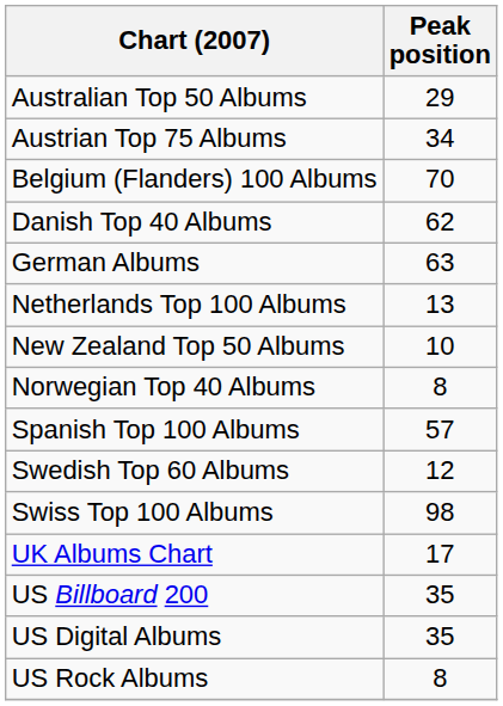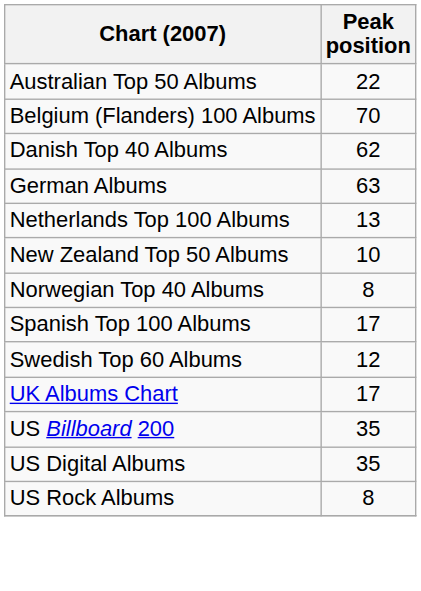 <table class="wikitable sortable" border="1">
 <tr>
 <th scope="col">Chart (2007)</th>
 <th scope="col">Peak<br>position</th>
 </tr>
 <tr>
 <td>Australian Top 50 Albums</td>
-<td style="text-align:center;">29</td>
-</tr>
-<tr>
-<td>Austrian Top 75 Albums</td>
-<td style="text-align:center;">34</td>
+<td style="text-align:center;">22</td>
 </tr>
 <tr>
 <td>Belgium (Flanders) 100 Albums</td>
 <td style="text-align:center;">70</td>
 </tr>
 <tr>
 <td>Danish Top 40 Albums</td>
 <td style="text-align:center;">62</td>
 </tr>
 <tr>
 <td>German Albums</td>
 <td style="text-align:center;">63</td>
 </tr>
 <tr>
 <td>Netherlands Top 100 Albums</td>
 <td style="text-align:center;">13</td>
 </tr>
 <tr>
 <td>New Zealand Top 50 Albums</td>
 <td style="text-align:center;">10</td>
 </tr>
 <tr>
 <td>Norwegian Top 40 Albums</td>
 <td style="text-align:center;">8</td>
 </tr>
 <tr>
 <td>Spanish Top 100 Albums</td>
-<td style="text-align:center;">57</td>
+<td style="text-align:center;">17</td>
 </tr>
 <tr>
 <td>Swedish Top 60 Albums</td>
 <td style="text-align:center;">12</td>
-</tr>
-<tr>
-<td>Swiss Top 100 Albums</td>
-<td style="text-align:center;">98</td>
 </tr>
 <tr>
 <td><a href='#'>UK Albums Chart</a></td>
 <td style="text-align:center;">17</td>
 </tr>
 <tr>
 <td>US <em><a href='#'>Billboard</a></em> <a href='#'>200</a></td>
 <td style="text-align:center;">35</td>
 </tr>
 <tr>
 <td>US Digital Albums</td>
 <td style="text-align:center;">35</td>
 </tr>
 <tr>
 <td>US Rock Albums</td>
 <td style="text-align:center;">8</td>
 </tr>
 <tr>
 </tr>
 </table>
